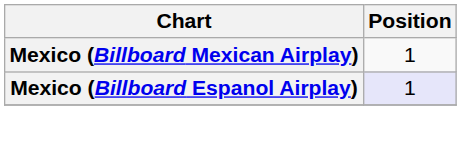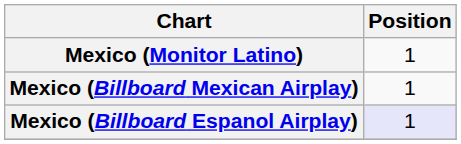 <table class="wikitable plainrowheaders" style="text-align:center;">
 <tr>
 <th>Chart</th>
 <th>Position</th>
+</tr>
+<tr>
+<th scope="row">Mexico (<a href='#'>Monitor Latino</a>)</th>
+<td align="center">1</td>
 </tr>
 <tr>
 <th scope="row">Mexico (<a href='#'><em>Billboard</em> Mexican Airplay</a>)</th>
 <td align="center">1</td>
 </tr>
 <tr>
 <th scope="row">Mexico (<a href='#'><em>Billboard</em> Espanol Airplay</a>)</th>
 <td align="center" style="background: lavender;">1</td>
 </tr>
 <tr>
 </tr>
 </table>
